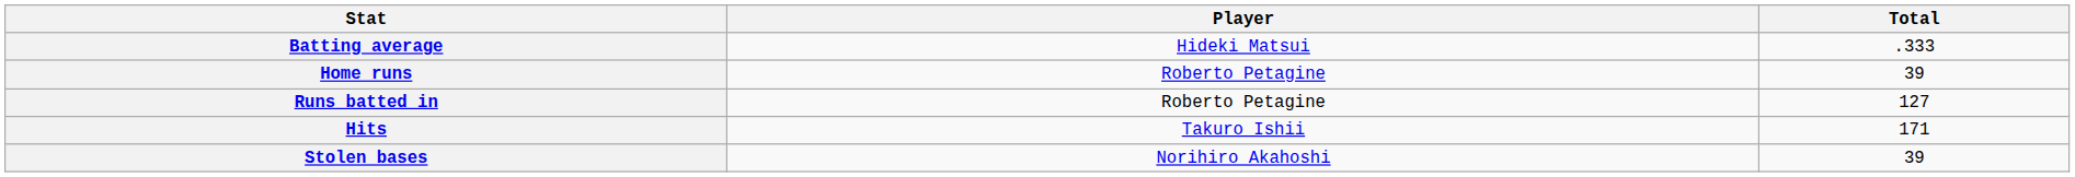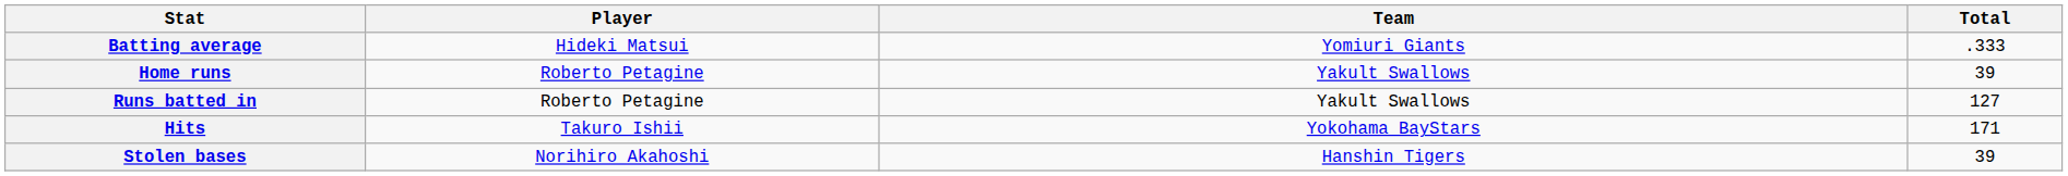 <table class="wikitable" style="text-align:center;">
 <tr>
 <th scope="col" style="width:7%;">Stat</th>
 <th scope="col" style="width:10%;">Player</th>
+<th scope="col" style="width:20%;">Team</th>
 <th scope="col" style="width:3%;">Total</th>
 </tr>
 <tr>
 <th scope="row" style="text-align:center;"><a href='#'>Batting average</a></th>
 <td><a href='#'>Hideki Matsui</a></td>
+<td><a href='#'>Yomiuri Giants</a></td>
 <td>.333</td>
 </tr>
 <tr>
 <th scope="row" style="text-align:center;"><a href='#'>Home runs</a></th>
 <td><a href='#'>Roberto Petagine</a></td>
+<td><a href='#'>Yakult Swallows</a></td>
 <td>39</td>
 </tr>
 <tr>
 <th scope="row" style="text-align:center;"><a href='#'>Runs batted in</a></th>
 <td>Roberto Petagine</td>
+<td>Yakult Swallows</td>
 <td>127</td>
 </tr>
 <tr>
 <th scope="row" style="text-align:center;"><a href='#'>Hits</a></th>
 <td><a href='#'>Takuro Ishii</a></td>
+<td><a href='#'>Yokohama BayStars</a></td>
 <td>171</td>
 </tr>
 <tr>
 <th scope="row" style="text-align:center;"><a href='#'>Stolen bases</a></th>
 <td><a href='#'>Norihiro Akahoshi</a></td>
+<td><a href='#'>Hanshin Tigers</a></td>
 <td>39</td>
 </tr>
 </table>
